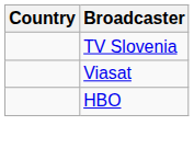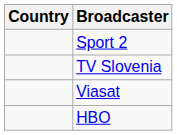 <table class="wikitable">
 <tr>
 <th align=center>Country</th>
 <th align=center>Broadcaster</th>
+</tr>
+<tr>
+<td></td>
+<td><a href='#'>Sport 2</a></td>
 </tr>
 <tr>
 <td></td>
 <td><a href='#'>TV Slovenia</a></td>
 </tr>
 <tr>
 <td></td>
 <td><a href='#'>Viasat</a></td>
 </tr>
 <tr>
 <td></td>
 <td><a href='#'>HBO</a></td>
 </tr>
 </table>
